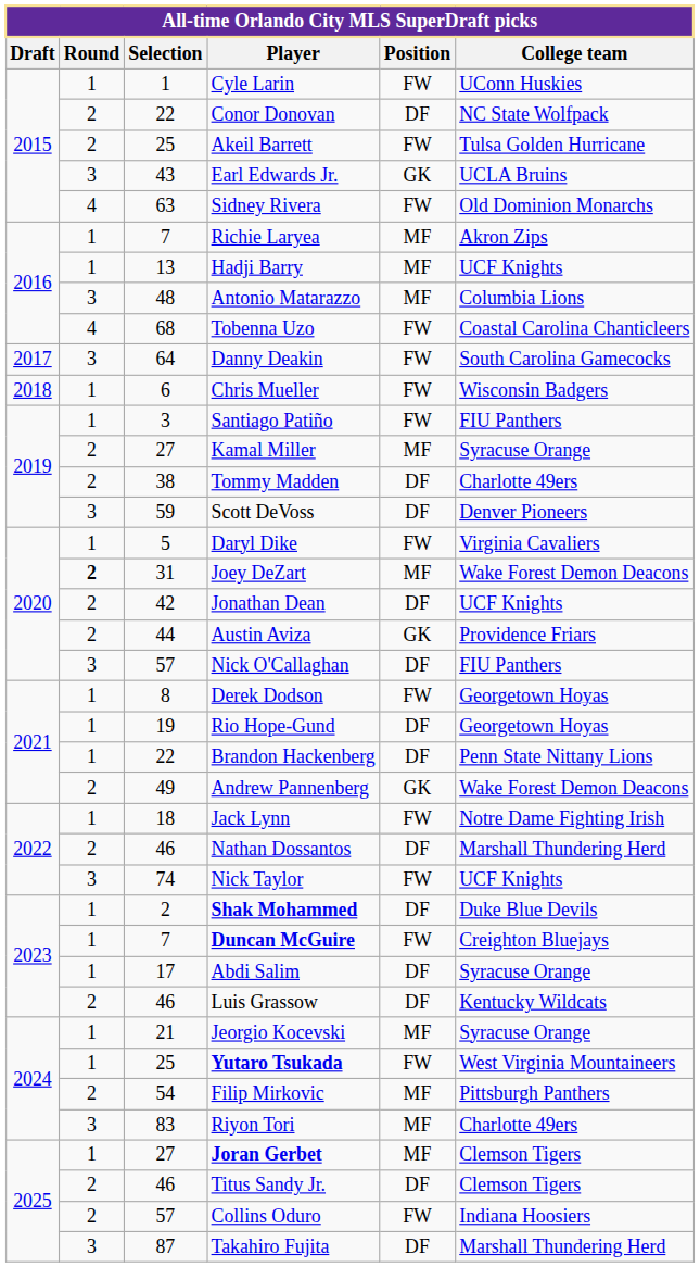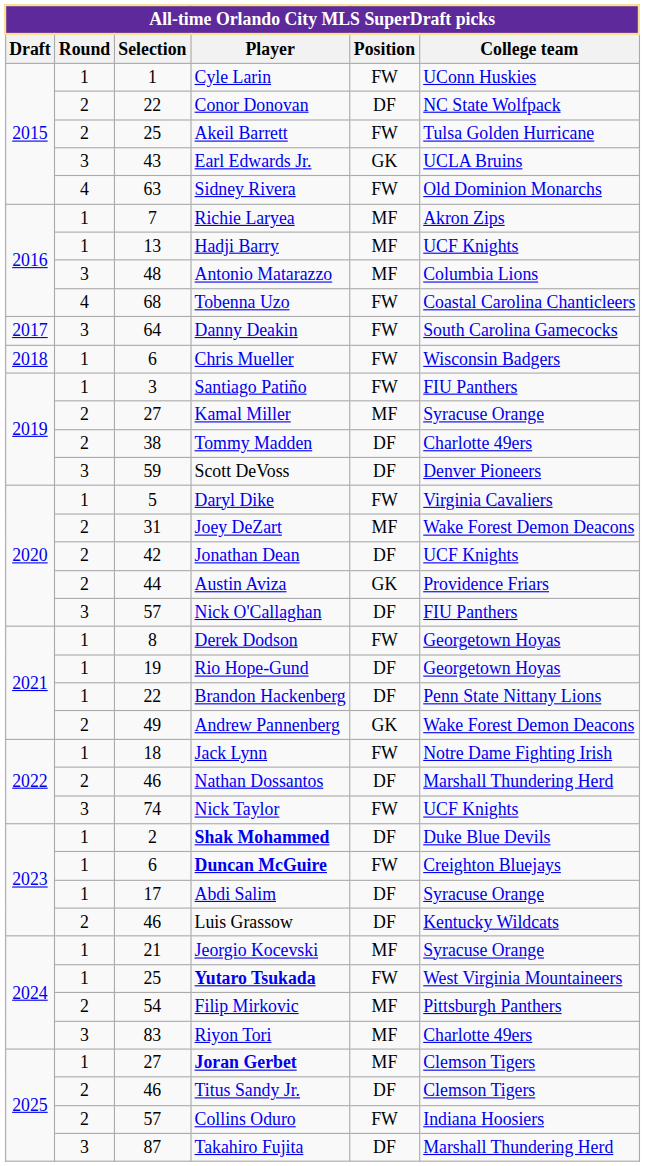 <table class="wikitable sortable" style="text-align:left; font-size:100%;">
 <tr>
 <th colspan="6" style="background:#5E299A; color:white; border:2px solid #F8E196;" scope="col">All-time Orlando City MLS SuperDraft picks</th>
 </tr>
 <tr>
 <th>Draft</th>
 <th>Round</th>
 <th>Selection</th>
 <th>Player</th>
 <th>Position</th>
 <th>College team</th>
 </tr>
 <tr>
 <td rowspan="5" align="center"><a href='#'>2015</a></td>
 <td align="center">1</td>
 <td align="center">1</td>
 <td> <a href='#'>Cyle Larin</a></td>
 <td align="center">FW</td>
 <td> <a href='#'>UConn Huskies</a></td>
 </tr>
 <tr>
 <td align="center">2</td>
 <td align="center">22</td>
 <td> <a href='#'>Conor Donovan</a></td>
 <td align="center">DF</td>
 <td> <a href='#'>NC State Wolfpack</a></td>
 </tr>
 <tr>
 <td align="center">2</td>
 <td align="center">25</td>
 <td> <a href='#'>Akeil Barrett</a></td>
 <td align="center">FW</td>
 <td> <a href='#'>Tulsa Golden Hurricane</a></td>
 </tr>
 <tr>
 <td align="center">3</td>
 <td align="center">43</td>
 <td> <a href='#'>Earl Edwards Jr.</a></td>
 <td align="center">GK</td>
 <td> <a href='#'>UCLA Bruins</a></td>
 </tr>
 <tr>
 <td align="center">4</td>
 <td align="center">63</td>
 <td> <a href='#'>Sidney Rivera</a></td>
 <td align="center">FW</td>
 <td> <a href='#'>Old Dominion Monarchs</a></td>
 </tr>
 <tr>
 <td rowspan="4" align="center"><a href='#'>2016</a></td>
 <td align="center">1</td>
 <td align="center">7</td>
 <td> <a href='#'>Richie Laryea</a></td>
 <td align="center">MF</td>
 <td> <a href='#'>Akron Zips</a></td>
 </tr>
 <tr>
 <td align="center">1</td>
 <td align="center">13</td>
 <td> <a href='#'>Hadji Barry</a></td>
 <td align="center">MF</td>
 <td> <a href='#'>UCF Knights</a></td>
 </tr>
 <tr>
 <td align="center">3</td>
 <td align="center">48</td>
 <td> <a href='#'>Antonio Matarazzo</a></td>
 <td align="center">MF</td>
 <td> <a href='#'>Columbia Lions</a></td>
 </tr>
 <tr>
 <td align="center">4</td>
 <td align="center">68</td>
 <td> <a href='#'>Tobenna Uzo</a></td>
 <td align="center">FW</td>
 <td> <a href='#'>Coastal Carolina Chanticleers</a></td>
 </tr>
 <tr>
 <td align="center"><a href='#'>2017</a></td>
 <td align="center">3</td>
 <td align="center">64</td>
 <td> <a href='#'>Danny Deakin</a></td>
 <td align="center">FW</td>
 <td> <a href='#'>South Carolina Gamecocks</a></td>
 </tr>
 <tr>
 <td align="center"><a href='#'>2018</a></td>
 <td align="center">1</td>
 <td align="center">6</td>
 <td> <a href='#'>Chris Mueller</a></td>
 <td align="center">FW</td>
 <td> <a href='#'>Wisconsin Badgers</a></td>
 </tr>
 <tr>
 <td rowspan="4" align="center"><a href='#'>2019</a></td>
 <td align="center">1</td>
 <td align="center">3</td>
 <td> <a href='#'>Santiago Patiño</a></td>
 <td align="center">FW</td>
 <td> <a href='#'>FIU Panthers</a></td>
 </tr>
 <tr>
 <td align="center">2</td>
 <td align="center">27</td>
 <td> <a href='#'>Kamal Miller</a></td>
 <td align="center">MF</td>
 <td> <a href='#'>Syracuse Orange</a></td>
 </tr>
 <tr>
 <td align="center">2</td>
 <td align="center">38</td>
 <td> <a href='#'>Tommy Madden</a></td>
 <td align="center">DF</td>
 <td> <a href='#'>Charlotte 49ers</a></td>
 </tr>
 <tr>
 <td align="center">3</td>
 <td align="center">59</td>
 <td> Scott DeVoss</td>
 <td align="center">DF</td>
 <td> <a href='#'>Denver Pioneers</a></td>
 </tr>
 <tr>
 <td rowspan="5" align="center"><a href='#'>2020</a></td>
 <td align="center">1</td>
 <td align="center">5</td>
 <td> <a href='#'>Daryl Dike</a></td>
 <td align="center">FW</td>
 <td> <a href='#'>Virginia Cavaliers</a></td>
 </tr>
 <tr>
-<td align="center"><strong>2</strong></td>
+<td align="center">2</td>
 <td align="center">31</td>
 <td> <a href='#'>Joey DeZart</a></td>
 <td align="center">MF</td>
 <td> <a href='#'>Wake Forest Demon Deacons</a></td>
 </tr>
 <tr>
 <td align="center">2</td>
 <td align="center">42</td>
 <td> <a href='#'>Jonathan Dean</a></td>
 <td align="center">DF</td>
 <td> <a href='#'>UCF Knights</a></td>
 </tr>
 <tr>
 <td align="center">2</td>
 <td align="center">44</td>
 <td> <a href='#'>Austin Aviza</a></td>
 <td align="center">GK</td>
 <td> <a href='#'>Providence Friars</a></td>
 </tr>
 <tr>
 <td align="center">3</td>
 <td align="center">57</td>
 <td> <a href='#'>Nick O'Callaghan</a></td>
 <td align="center">DF</td>
 <td> <a href='#'>FIU Panthers</a></td>
 </tr>
 <tr>
 <td rowspan="4" align="center"><a href='#'>2021</a></td>
 <td align="center">1</td>
 <td align="center">8</td>
 <td> <a href='#'>Derek Dodson</a></td>
 <td align="center">FW</td>
 <td> <a href='#'>Georgetown Hoyas</a></td>
 </tr>
 <tr>
 <td align="center">1</td>
 <td align="center">19</td>
 <td> <a href='#'>Rio Hope-Gund</a></td>
 <td align="center">DF</td>
 <td> <a href='#'>Georgetown Hoyas</a></td>
 </tr>
 <tr>
 <td align="center">1</td>
 <td align="center">22</td>
 <td> <a href='#'>Brandon Hackenberg</a></td>
 <td align="center">DF</td>
 <td> <a href='#'>Penn State Nittany Lions</a></td>
 </tr>
 <tr>
 <td align="center">2</td>
 <td align="center">49</td>
 <td> <a href='#'>Andrew Pannenberg</a></td>
 <td align="center">GK</td>
 <td> <a href='#'>Wake Forest Demon Deacons</a></td>
 </tr>
 <tr>
 <td rowspan="3" align="center"><a href='#'>2022</a></td>
 <td align="center">1</td>
 <td align="center">18</td>
 <td> <a href='#'>Jack Lynn</a></td>
 <td align="center">FW</td>
 <td> <a href='#'>Notre Dame Fighting Irish</a></td>
 </tr>
 <tr>
 <td align="center">2</td>
 <td align="center">46</td>
 <td> <a href='#'>Nathan Dossantos</a></td>
 <td align="center">DF</td>
 <td> <a href='#'>Marshall Thundering Herd</a></td>
 </tr>
 <tr>
 <td align="center">3</td>
 <td align="center">74</td>
 <td> <a href='#'>Nick Taylor</a></td>
 <td align="center">FW</td>
 <td> <a href='#'>UCF Knights</a></td>
 </tr>
 <tr>
 <td rowspan="4" align="center"><a href='#'>2023</a></td>
 <td align="center">1</td>
 <td align="center">2</td>
 <td>  <strong><a href='#'>Shak Mohammed</a></strong></td>
 <td align="center">DF</td>
 <td> <a href='#'>Duke Blue Devils</a></td>
 </tr>
 <tr>
 <td align="center">1</td>
-<td align="center">7</td>
+<td align="center">6</td>
 <td> <strong><a href='#'>Duncan McGuire</a></strong></td>
 <td align="center">FW</td>
 <td> <a href='#'>Creighton Bluejays</a></td>
 </tr>
 <tr>
 <td align="center">1</td>
 <td align="center">17</td>
 <td> <a href='#'>Abdi Salim</a></td>
 <td align="center">DF</td>
 <td> <a href='#'>Syracuse Orange</a></td>
 </tr>
 <tr>
 <td align="center">2</td>
 <td align="center">46</td>
 <td> Luis Grassow</td>
 <td align="center">DF</td>
 <td> <a href='#'>Kentucky Wildcats</a></td>
 </tr>
 <tr>
 <td rowspan="4" align="center"><a href='#'>2024</a></td>
 <td align="center">1</td>
 <td align="center">21</td>
 <td> <a href='#'>Jeorgio Kocevski</a></td>
 <td align="center">MF</td>
 <td> <a href='#'>Syracuse Orange</a></td>
 </tr>
 <tr>
 <td align="center">1</td>
 <td align="center">25</td>
 <td> <strong><a href='#'>Yutaro Tsukada</a></strong></td>
 <td align="center">FW</td>
 <td> <a href='#'>West Virginia Mountaineers</a></td>
 </tr>
 <tr>
 <td align="center">2</td>
 <td align="center">54</td>
 <td> <a href='#'>Filip Mirkovic</a></td>
 <td align="center">MF</td>
 <td> <a href='#'>Pittsburgh Panthers</a></td>
 </tr>
 <tr>
 <td align="center">3</td>
 <td align="center">83</td>
 <td> <a href='#'>Riyon Tori</a></td>
 <td align="center">MF</td>
 <td> <a href='#'>Charlotte 49ers</a></td>
 </tr>
 <tr>
 <td rowspan="4" align="center"><a href='#'>2025</a></td>
 <td align="center">1</td>
 <td align="center">27</td>
 <td> <strong><a href='#'>Joran Gerbet</a></strong></td>
 <td align="center">MF</td>
 <td> <a href='#'>Clemson Tigers</a></td>
 </tr>
 <tr>
 <td align="center">2</td>
 <td align="center">46</td>
 <td> <a href='#'>Titus Sandy Jr.</a></td>
 <td align="center">DF</td>
 <td> <a href='#'>Clemson Tigers</a></td>
 </tr>
 <tr>
 <td align="center">2</td>
 <td align="center">57</td>
 <td> <a href='#'>Collins Oduro</a></td>
 <td align="center">FW</td>
 <td> <a href='#'>Indiana Hoosiers</a></td>
 </tr>
 <tr>
 <td align="center">3</td>
 <td align="center">87</td>
 <td> <a href='#'>Takahiro Fujita</a></td>
 <td align="center">DF</td>
 <td> <a href='#'>Marshall Thundering Herd</a></td>
 </tr>
 </table>
